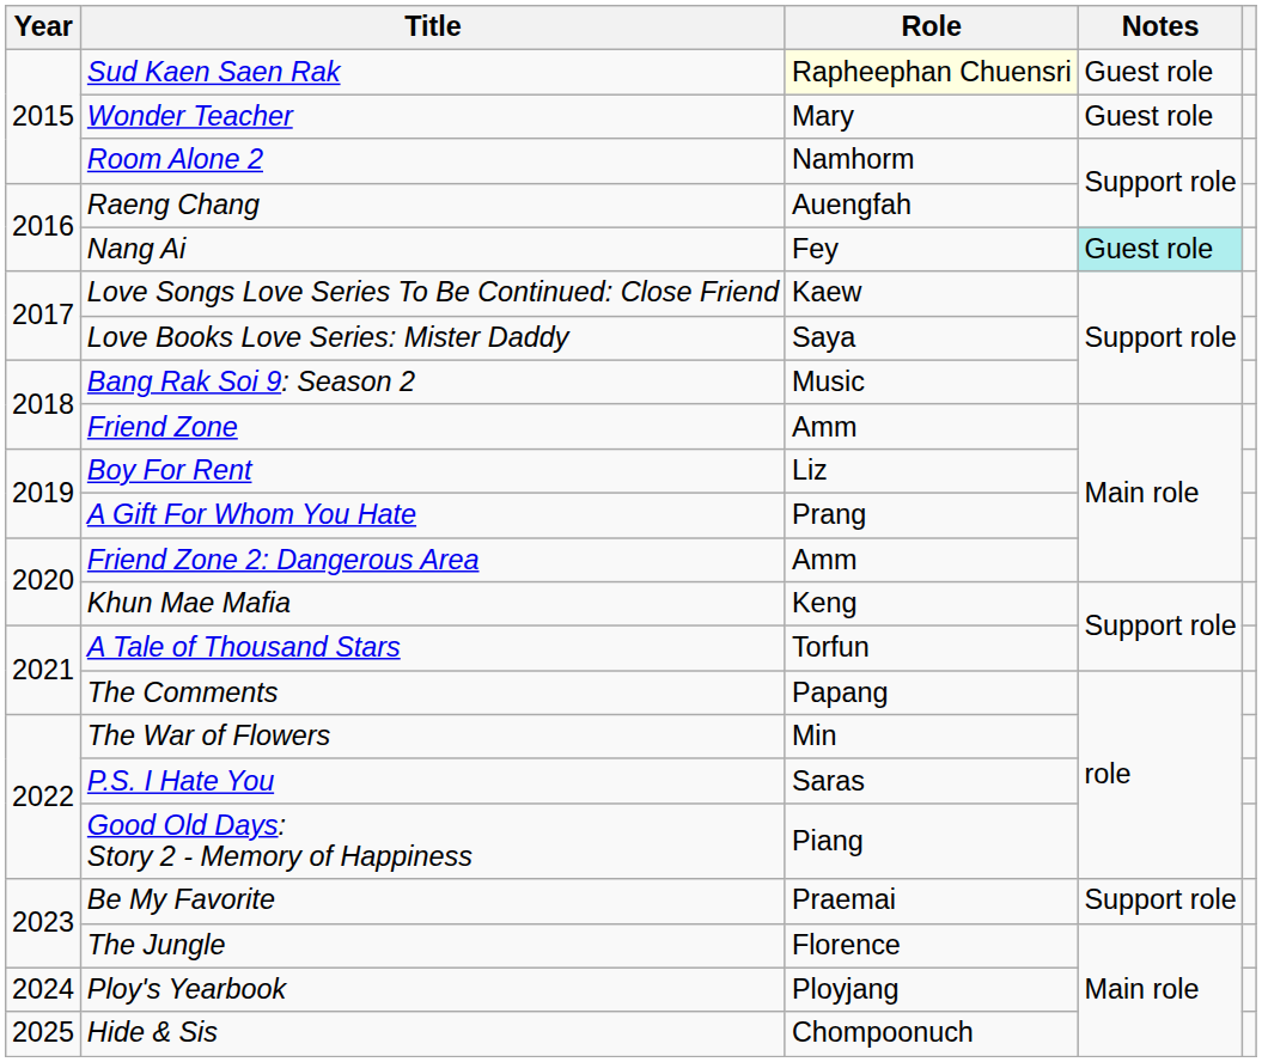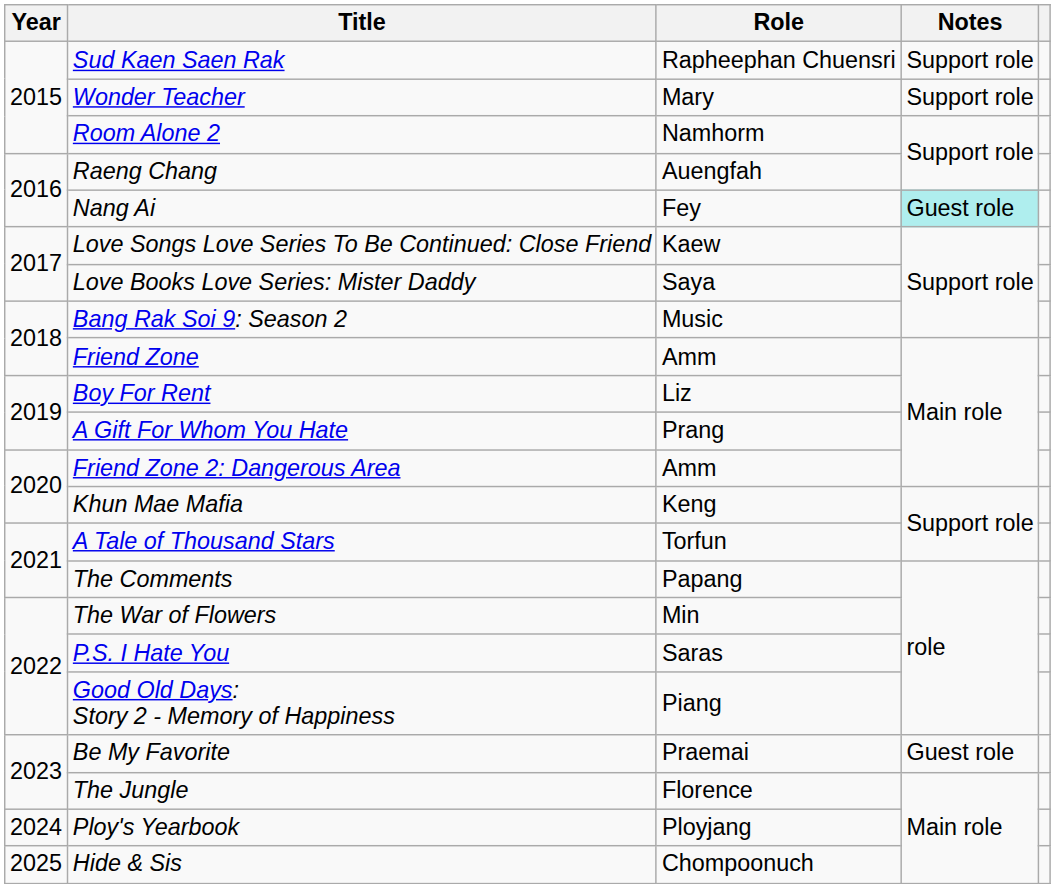 <table class="wikitable sortable">
 <tr>
 <th scope="col">Year</th>
 <th scope="col">Title</th>
 <th scope="col">Role</th>
 <th scope="col" class="unsortable">Notes</th>
 <th scope="col" class="unsortable"></th>
 </tr>
 <tr>
 <td rowspan="3">2015</td>
 <td><em><a href='#'>Sud Kaen Saen Rak</a></em></td>
-<td style="background: lightyellow;">Rapheephan Chuensri</td>
-<td>Guest role</td>
+<td>Rapheephan Chuensri</td>
+<td>Support role</td>
 <td style="text-align: center;"></td>
 </tr>
 <tr>
 <td><em><a href='#'>Wonder Teacher</a></em></td>
 <td>Mary</td>
-<td>Guest role</td>
+<td>Support role</td>
 <td style="text-align: center;"></td>
 </tr>
 <tr>
 <td><em><a href='#'>Room Alone 2</a></em></td>
 <td>Namhorm</td>
 <td rowspan="2">Support role</td>
 <td style="text-align: center;"></td>
 </tr>
 <tr>
 <td rowspan="2">2016</td>
 <td><em>Raeng Chang</em></td>
 <td>Auengfah</td>
 <td style="text-align: center;"></td>
 </tr>
 <tr>
 <td><em>Nang Ai</em></td>
 <td>Fey</td>
 <td style="background: paleturquoise;">Guest role</td>
 <td style="text-align: center;"></td>
 </tr>
 <tr>
 <td rowspan="2">2017</td>
 <td><em>Love Songs Love Series To Be Continued: Close Friend</em></td>
 <td>Kaew</td>
 <td rowspan="3">Support role</td>
 <td style="text-align: center;"></td>
 </tr>
 <tr>
 <td><em>Love Books Love Series: Mister Daddy</em></td>
 <td>Saya</td>
 <td style="text-align: center;"></td>
 </tr>
 <tr>
 <td rowspan="2">2018</td>
 <td><em><a href='#'>Bang Rak Soi 9</a>: Season 2</em></td>
 <td>Music</td>
 <td style="text-align: center;"></td>
 </tr>
 <tr>
 <td><em><a href='#'>Friend Zone</a></em></td>
 <td>Amm</td>
 <td rowspan="4">Main role</td>
 <td style="text-align: center;"></td>
 </tr>
 <tr>
 <td rowspan="2">2019</td>
 <td><em><a href='#'>Boy For Rent</a></em></td>
 <td>Liz</td>
 <td style="text-align: center;"></td>
 </tr>
 <tr>
 <td><em><a href='#'>A Gift For Whom You Hate</a></em></td>
 <td>Prang</td>
 <td style="text-align: center;"></td>
 </tr>
 <tr>
 <td rowspan="2">2020</td>
 <td><em><a href='#'>Friend Zone 2: Dangerous Area</a></em></td>
 <td>Amm</td>
 <td style="text-align: center;"></td>
 </tr>
 <tr>
 <td><em>Khun Mae Mafia</em></td>
 <td>Keng</td>
 <td rowspan="2">Support role</td>
 <td style="text-align: center;"></td>
 </tr>
 <tr>
 <td rowspan="2">2021</td>
 <td><em><a href='#'>A Tale of Thousand Stars</a></em></td>
 <td>Torfun</td>
 <td style="text-align: center;"></td>
 </tr>
 <tr>
 <td><em>The Comments</em></td>
 <td>Papang</td>
 <td rowspan="4">role</td>
 <td style="text-align: center;"></td>
 </tr>
 <tr>
 <td rowspan="3">2022</td>
 <td><em>The War of Flowers</em></td>
 <td>Min</td>
 <td style="text-align: center;"></td>
 </tr>
 <tr>
 <td><em><a href='#'>P.S. I Hate You</a></em></td>
 <td>Saras</td>
 <td style="text-align: center;"></td>
 </tr>
 <tr>
 <td><em><a href='#'>Good Old Days</a>:<br>Story 2 - Memory of Happiness</em></td>
 <td>Piang</td>
 <td style="text-align: center;"></td>
 </tr>
 <tr>
 <td rowspan="2">2023</td>
 <td><em>Be My Favorite</em></td>
 <td>Praemai</td>
-<td>Support role</td>
+<td>Guest role</td>
 <td style="text-align: center;"></td>
 </tr>
 <tr>
 <td><em>The Jungle</em></td>
 <td>Florence</td>
 <td rowspan="3">Main role</td>
 <td style="text-align: center;"></td>
 </tr>
 <tr>
 <td>2024</td>
 <td><em>Ploy's Yearbook</em></td>
 <td>Ployjang</td>
 <td style="text-align: center;"></td>
 </tr>
 <tr>
 <td>2025</td>
 <td><em>Hide & Sis</em></td>
 <td>Chompoonuch</td>
 <td style="text-align: center;"></td>
 </tr>
 <tr>
 </tr>
 </table>
